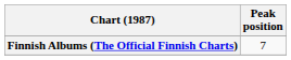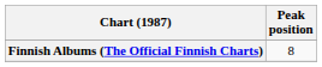 <table class="wikitable sortable plainrowheaders">
 <tr>
 <th scope="col">Chart (1987)</th>
 <th scope="col">Peak<br>position</th>
 </tr>
 <tr>
 </tr>
 <tr>
 <th scope="row">Finnish Albums (<a href='#'>The Official Finnish Charts</a>)</th>
-<td align="center">7</td>
+<td align="center">8</td>
 </tr>
 <tr>
 </tr>
 <tr>
 </tr>
 <tr>
 </tr>
 <tr>
 </tr>
 </table>
